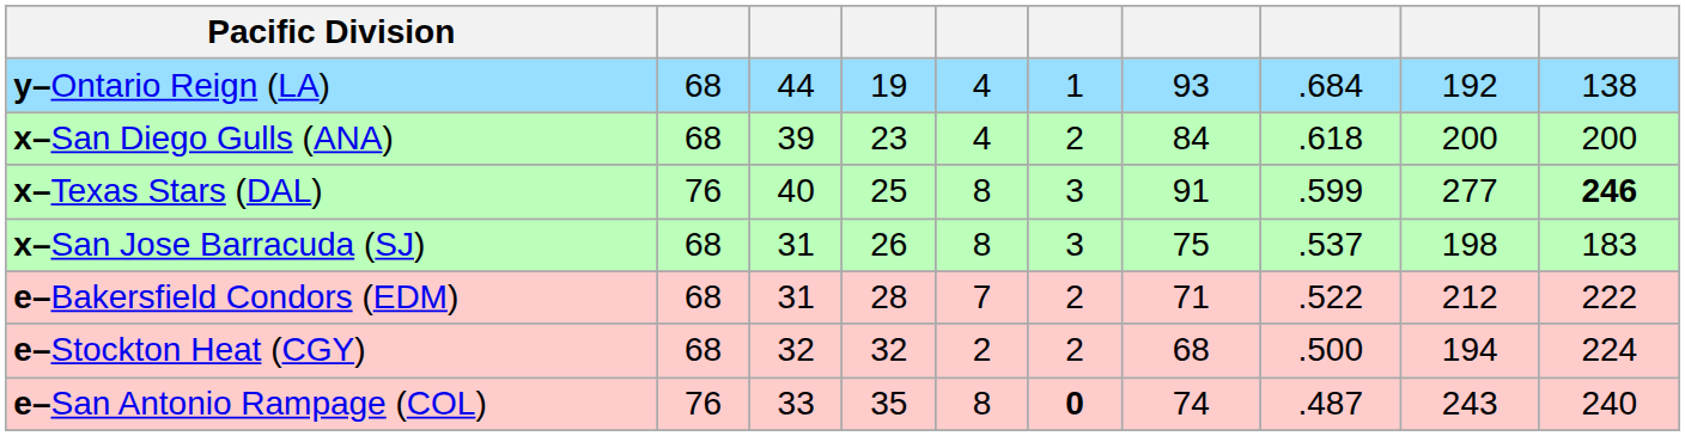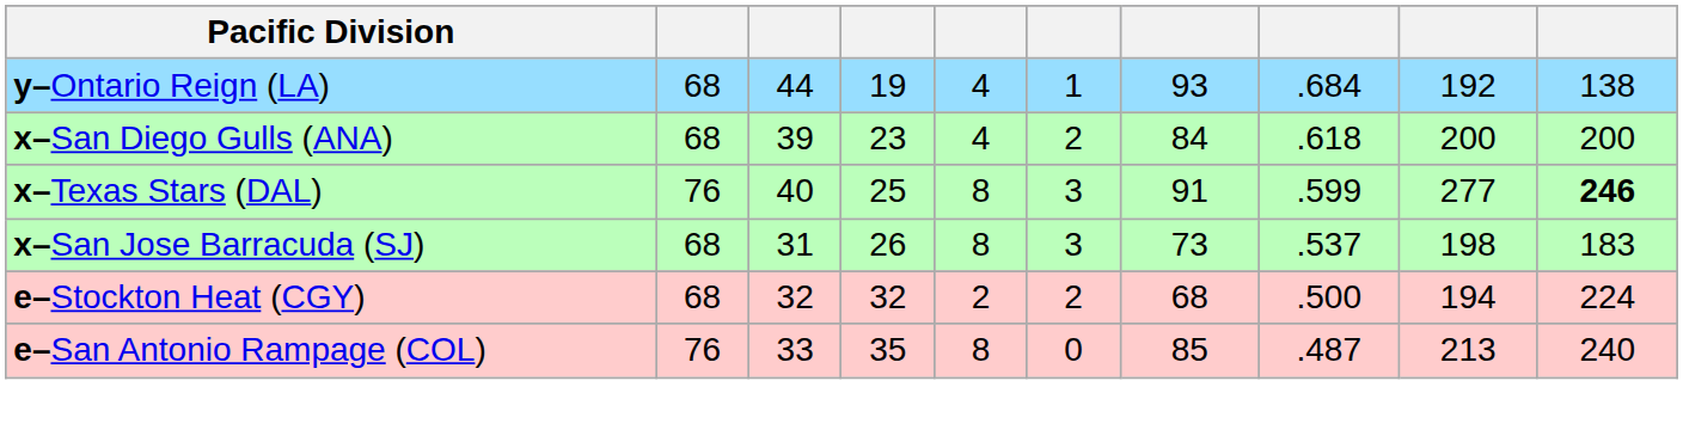 <table class="wikitable" style="text-align:center; width:50em">
 <tr bgcolor="#DDDDFF">
 <th width="35%">Pacific Division</th>
 <th width="5%"></th>
 <th width="5%"></th>
 <th width="5%"></th>
 <th width="5%"></th>
 <th width="5%"></th>
 <th width="7.5%"></th>
 <th width="7.5%"></th>
 <th width="7.5%"></th>
 <th width="7.5%"></th>
 </tr>
 <tr bgcolor=#97deff>
 <td align=left><strong>y–</strong><a href='#'>Ontario Reign</a> (<a href='#'>LA</a>)</td>
 <td>68</td>
 <td>44</td>
 <td>19</td>
 <td>4</td>
 <td>1</td>
 <td>93</td>
 <td>.684</td>
 <td>192</td>
 <td>138</td>
 </tr>
 <tr bgcolor=#bbffbb>
 <td align=left><strong>x–</strong><a href='#'>San Diego Gulls</a> (<a href='#'>ANA</a>)</td>
 <td>68</td>
 <td>39</td>
 <td>23</td>
 <td>4</td>
 <td>2</td>
 <td>84</td>
 <td>.618</td>
 <td>200</td>
 <td>200</td>
 </tr>
 <tr bgcolor=#bbffbb>
 <td align=left><strong>x–</strong><a href='#'>Texas Stars</a> (<a href='#'>DAL</a>)</td>
 <td>76</td>
 <td>40</td>
 <td>25</td>
 <td>8</td>
 <td>3</td>
 <td>91</td>
 <td>.599</td>
 <td>277</td>
 <td><strong>246</strong></td>
 </tr>
 <tr bgcolor=#bbffbb>
 <td align=left><strong>x–</strong><a href='#'>San Jose Barracuda</a> (<a href='#'>SJ</a>)</td>
 <td>68</td>
 <td>31</td>
 <td>26</td>
 <td>8</td>
 <td>3</td>
-<td>75</td>
+<td>73</td>
 <td>.537</td>
 <td>198</td>
 <td>183</td>
-</tr>
-<tr bgcolor=#ffcccc>
-<td align=left><strong>e–</strong><a href='#'>Bakersfield Condors</a> (<a href='#'>EDM</a>)</td>
-<td>68</td>
-<td>31</td>
-<td>28</td>
-<td>7</td>
-<td>2</td>
-<td>71</td>
-<td>.522</td>
-<td>212</td>
-<td>222</td>
 </tr>
 <tr bgcolor=#ffcccc>
 <td align=left><strong>e–</strong><a href='#'>Stockton Heat</a> (<a href='#'>CGY</a>)</td>
 <td>68</td>
 <td>32</td>
 <td>32</td>
 <td>2</td>
 <td>2</td>
 <td>68</td>
 <td>.500</td>
 <td>194</td>
 <td>224</td>
 </tr>
 <tr bgcolor=#ffcccc>
 <td align=left><strong>e–</strong><a href='#'>San Antonio Rampage</a> (<a href='#'>COL</a>)</td>
 <td>76</td>
 <td>33</td>
 <td>35</td>
 <td>8</td>
-<td><strong>0</strong></td>
-<td>74</td>
+<td>0</td>
+<td>85</td>
 <td>.487</td>
-<td>243</td>
+<td>213</td>
 <td>240</td>
 </tr>
 </table>
